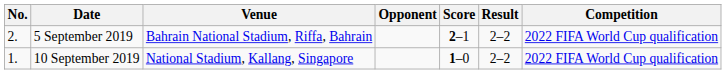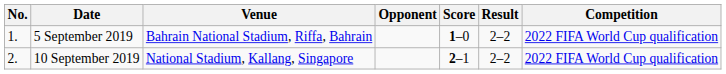 <table class="wikitable">
 <tr>
 <th>No.</th>
 <th>Date</th>
 <th>Venue</th>
 <th>Opponent</th>
 <th>Score</th>
 <th>Result</th>
 <th>Competition</th>
 </tr>
 <tr>
-<td>2.</td>
+<td>1.</td>
 <td>5 September 2019</td>
 <td><a href='#'>Bahrain National Stadium</a>, <a href='#'>Riffa</a>, <a href='#'>Bahrain</a></td>
+<td></td>
+<td align=center><strong>1</strong>–0</td>
+<td align=center>2–2</td>
+<td><a href='#'>2022 FIFA World Cup qualification</a></td>
+</tr>
+<tr>
+<td>2.</td>
+<td>10 September 2019</td>
+<td><a href='#'>National Stadium</a>, <a href='#'>Kallang</a>, <a href='#'>Singapore</a></td>
 <td></td>
 <td align=center><strong>2</strong>–1</td>
 <td align=center>2–2</td>
 <td><a href='#'>2022 FIFA World Cup qualification</a></td>
 </tr>
-<tr>
-<td>1.</td>
-<td>10 September 2019</td>
-<td><a href='#'>National Stadium</a>, <a href='#'>Kallang</a>, <a href='#'>Singapore</a></td>
-<td></td>
-<td align=center><strong>1</strong>–0</td>
-<td align=center>2–2</td>
-<td><a href='#'>2022 FIFA World Cup qualification</a></td>
-</tr>
 </table>
